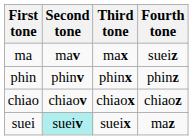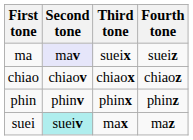 <table class="wikitable" style="text-align: center">
 <tr>
 <th>First<br>tone</th>
 <th>Second<br>tone</th>
 <th>Third<br>tone</th>
 <th>Fourth<br>tone</th>
 </tr>
 <tr>
 <td>ma</td>
-<td>ma<strong>v</strong></td>
-<td>ma<strong>x</strong></td>
+<td style="background: lavender;">ma<strong>v</strong></td>
+<td>suei<strong>x</strong></td>
 <td>suei<strong>z</strong></td>
+</tr>
+<tr>
+<td>chiao</td>
+<td>chiao<strong>v</strong></td>
+<td>chiao<strong>x</strong></td>
+<td>chiao<strong>z</strong></td>
 </tr>
 <tr>
 <td>phin</td>
 <td>phin<strong>v</strong></td>
 <td>phin<strong>x</strong></td>
 <td>phin<strong>z</strong></td>
 </tr>
 <tr>
-<td>chiao</td>
-<td>chiao<strong>v</strong></td>
-<td>chiao<strong>x</strong></td>
-<td>chiao<strong>z</strong></td>
-</tr>
-<tr>
 <td>suei</td>
 <td style="background: paleturquoise;">suei<strong>v</strong></td>
-<td>suei<strong>x</strong></td>
+<td>ma<strong>x</strong></td>
 <td>ma<strong>z</strong></td>
 </tr>
 </table>
